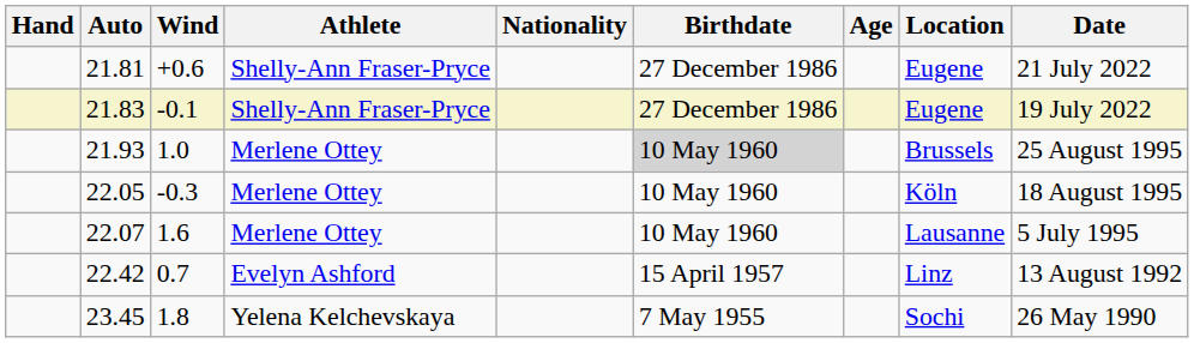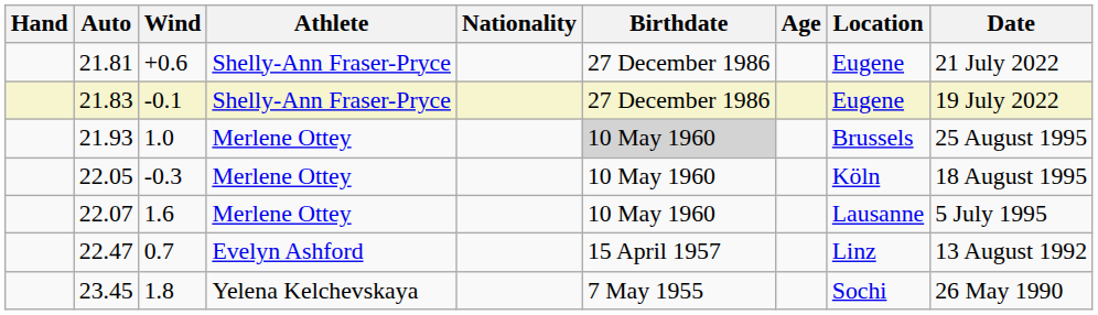 <table class="wikitable">
 <tr>
 <th>Hand</th>
 <th>Auto</th>
 <th>Wind</th>
 <th>Athlete</th>
 <th>Nationality</th>
 <th>Birthdate</th>
 <th>Age</th>
 <th>Location</th>
 <th>Date</th>
 </tr>
 <tr>
 <td></td>
 <td>21.81</td>
 <td>+0.6</td>
 <td><a href='#'>Shelly-Ann Fraser-Pryce</a></td>
 <td></td>
 <td>27 December 1986</td>
 <td></td>
 <td><a href='#'>Eugene</a></td>
 <td>21 July 2022</td>
 </tr>
 <tr bgcolor=#f6F5CE>
 <td></td>
 <td>21.83</td>
 <td>-0.1</td>
 <td><a href='#'>Shelly-Ann Fraser-Pryce</a></td>
 <td></td>
 <td>27 December 1986</td>
 <td></td>
 <td><a href='#'>Eugene</a></td>
 <td>19 July 2022</td>
 </tr>
 <tr>
 <td></td>
 <td>21.93</td>
 <td>1.0</td>
 <td><a href='#'>Merlene Ottey</a></td>
 <td></td>
 <td style="background: lightgrey;">10 May 1960</td>
 <td></td>
 <td><a href='#'>Brussels</a></td>
 <td>25 August 1995</td>
 </tr>
 <tr>
 <td></td>
 <td>22.05</td>
 <td>-0.3</td>
 <td><a href='#'>Merlene Ottey</a></td>
 <td></td>
 <td>10 May 1960</td>
 <td></td>
 <td><a href='#'>Köln</a></td>
 <td>18 August 1995</td>
 </tr>
 <tr>
 <td></td>
 <td>22.07</td>
 <td>1.6</td>
 <td><a href='#'>Merlene Ottey</a></td>
 <td></td>
 <td>10 May 1960</td>
 <td></td>
 <td><a href='#'>Lausanne</a></td>
 <td>5 July 1995</td>
 </tr>
 <tr>
 <td></td>
-<td>22.42</td>
+<td>22.47</td>
 <td>0.7</td>
 <td><a href='#'>Evelyn Ashford</a></td>
 <td></td>
 <td>15 April 1957</td>
 <td></td>
 <td><a href='#'>Linz</a></td>
 <td>13 August 1992</td>
 </tr>
 <tr>
 <td></td>
 <td>23.45</td>
 <td>1.8</td>
 <td>Yelena Kelchevskaya</td>
 <td></td>
 <td>7 May 1955</td>
 <td></td>
 <td><a href='#'>Sochi</a></td>
 <td>26 May 1990</td>
 </tr>
 </table>
